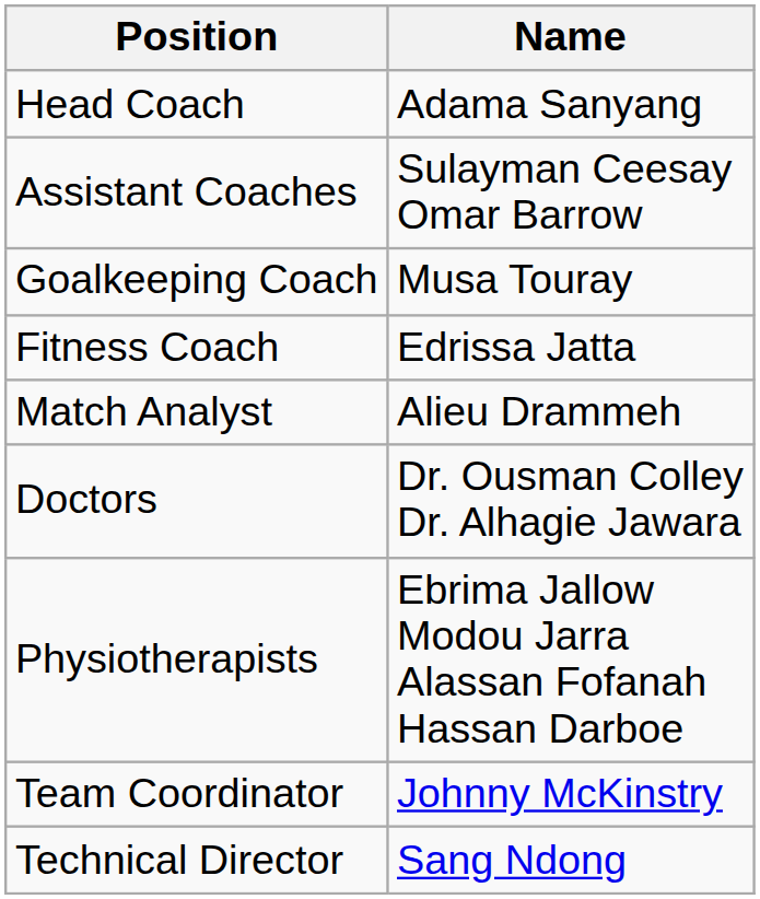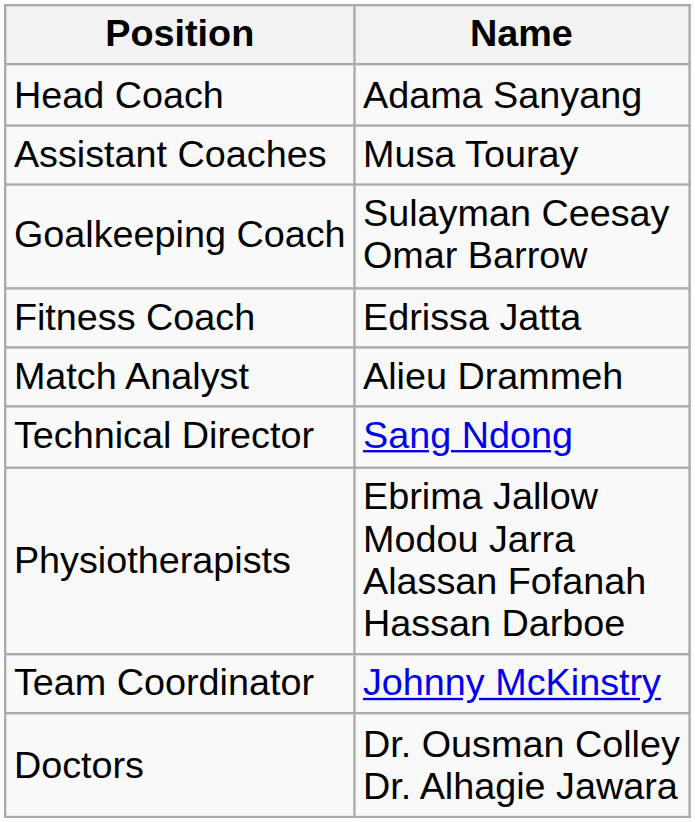 <table class="wikitable">
 <tr>
 <th>Position</th>
 <th>Name</th>
 </tr>
 <tr>
 <td>Head Coach</td>
 <td> Adama Sanyang</td>
 </tr>
 <tr>
 <td>Assistant Coaches</td>
-<td> Sulayman Ceesay<br> Omar Barrow</td>
+<td> Musa Touray</td>
 </tr>
 <tr>
 <td>Goalkeeping Coach</td>
-<td> Musa Touray</td>
+<td> Sulayman Ceesay<br> Omar Barrow</td>
 </tr>
 <tr>
 <td>Fitness Coach</td>
 <td> Edrissa Jatta</td>
 </tr>
 <tr>
 <td>Match Analyst</td>
 <td> Alieu Drammeh</td>
 </tr>
 <tr>
-<td>Doctors</td>
-<td> Dr. Ousman Colley<br> Dr. Alhagie Jawara</td>
+<td>Technical Director</td>
+<td> <a href='#'>Sang Ndong</a></td>
 </tr>
 <tr>
 <td>Physiotherapists</td>
 <td> Ebrima Jallow<br> Modou Jarra<br> Alassan Fofanah<br> Hassan Darboe</td>
 </tr>
 <tr>
 <td>Team Coordinator</td>
 <td> <a href='#'>Johnny McKinstry</a></td>
 </tr>
 <tr>
-<td>Technical Director</td>
-<td> <a href='#'>Sang Ndong</a></td>
+<td>Doctors</td>
+<td> Dr. Ousman Colley<br> Dr. Alhagie Jawara</td>
 </tr>
 </table>
